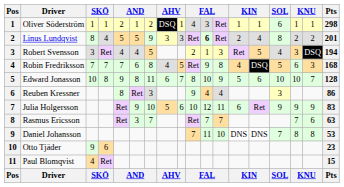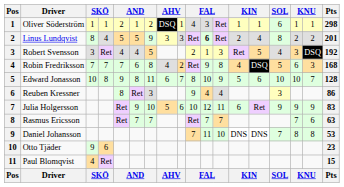 <table class="wikitable" style="font-size: 85%; text-align:center">
 <tr valign="top">
 <th valign="middle">Pos</th>
 <th valign="middle">Driver</th>
 <th colspan=2><a href='#'>SKÖ</a></th>
 <th colspan=3><a href='#'>AND</a></th>
 <th colspan=2><a href='#'>AHV</a></th>
 <th colspan=3><a href='#'>FAL</a></th>
 <th colspan=2><a href='#'>KIN</a></th>
 <th colspan=1><a href='#'>SOL</a></th>
 <th colspan=2><a href='#'>KNU</a></th>
 <th valign="middle">Pts</th>
 </tr>
 <tr>
 <th>1</th>
 <td align=left> Oliver Söderström</td>
 <td style="background:#ffffbf;">1</td>
 <td style="background:#ffffbf;">1</td>
 <td style="background:#ffffbf;">2</td>
 <td style="background:#ffffbf;">1</td>
 <td style="background:#ffffbf;">2</td>
 <td style="background:#000000; color:white;">DSQ</td>
 <td style="background:#ffffbf;">1</td>
 <td style="background:#dfdfdf;">4</td>
 <td style="background:#dfdfdf;">3</td>
 <td style="background:#efcfff;">Ret</td>
 <td style="background:#ffffbf;">1</td>
 <td style="background:#ffffbf;">1</td>
 <td style="background:#dfffdf;">6</td>
 <td style="background:#ffffbf;">1</td>
 <td style="background:#ffffbf;">1</td>
 <th>298</th>
 </tr>
 <tr>
 <th>2</th>
 <td align=left> <a href='#'>Linus Lundqvist</a></td>
 <td style="background:#dfffdf;">8</td>
 <td style="background:#dfdfdf;">4</td>
 <td style="background:#ffdf9f;">5</td>
 <td style="background:#ffdf9f;">5</td>
 <td style="background:#dfffdf;">9</td>
 <td style="background:#ffffbf;">3</td>
 <td style="background:#dfdfdf;">3</td>
 <td style="background:#efcfff;">Ret</td>
 <td style="background:#dfffdf;"><strong>6</strong></td>
 <td style="background:#efcfff;">Ret</td>
 <td style="background:#dfdfdf;">2</td>
 <td style="background:#dfdfdf;">4</td>
 <td style="background:#dfffdf;">8</td>
 <td style="background:#dfdfdf;">2</td>
 <td style="background:#dfdfdf;">2</td>
 <th>201</th>
 </tr>
 <tr>
 <th>3</th>
 <td align=left> Robert Svensson</td>
 <td style="background:#dfdfdf;">3</td>
 <td style="background:#efcfff;">Ret</td>
 <td style="background:#dfdfdf;">4</td>
 <td style="background:#dfdfdf;">4</td>
 <td style="background:#ffdf9f;">5</td>
 <td></td>
 <td></td>
 <td style="background:#ffffbf;">2</td>
 <td style="background:#ffffbf;">1</td>
 <td style="background:#ffffbf;">3</td>
 <td style="background:#efcfff;">Ret</td>
 <td style="background:#ffdf9f;">5</td>
 <td style="background:#dfdfdf;">4</td>
 <td style="background:#ffdf9f;">3</td>
 <td style="background:#000000; color:white;">DSQ</td>
-<th>194</th>
+<th>192</th>
 </tr>
 <tr>
 <th>4</th>
 <td align=left> Robin Fredriksson</td>
 <td style="background:#dfffdf;">7</td>
 <td style="background:#dfffdf;">7</td>
 <td style="background:#dfffdf;">7</td>
 <td style="background:#dfffdf;">6</td>
 <td style="background:#dfffdf;">8</td>
 <td style="background:#dfdfdf;">4</td>
-<td style="background:#ffdf9f;">5</td>
+<td style="background:#ffdf9f;">2</td>
 <td style="background:#efcfff;">Ret</td>
 <td style="background:#dfffdf;">9</td>
 <td style="background:#dfffdf;">8</td>
 <td style="background:#ffdf9f;">4</td>
 <td style="background:#000000; color:white;">DSQ</td>
 <td style="background:#ffdf9f;">5</td>
 <td style="background:#dfffdf;">6</td>
 <td style="background:#ffdf9f;">3</td>
 <th>168</th>
 </tr>
 <tr>
 <th>5</th>
 <td align=left> Edward Jonasson</td>
 <td style="background:#dfffdf;">10</td>
 <td style="background:#dfffdf;">8</td>
 <td style="background:#dfffdf;">9</td>
 <td style="background:#dfffdf;">8</td>
 <td style="background:#dfffdf;">11</td>
 <td style="background:#dfffdf;">6</td>
 <td style="background:#dfffdf;">7</td>
 <td style="background:#dfffdf;">8</td>
 <td style="background:#dfffdf;">10</td>
 <td style="background:#dfffdf;">9</td>
 <td style="background:#dfffdf;">5</td>
 <td style="background:#dfffdf;">6</td>
 <td style="background:#dfffdf;">10</td>
 <td style="background:#dfffdf;">10</td>
 <td style="background:#dfffdf;">7</td>
 <th>128</th>
 </tr>
 <tr>
 <th>6</th>
 <td align=left> Reuben Kressner</td>
 <td></td>
 <td></td>
 <td style="background:#dfffdf;">8</td>
 <td style="background:#efcfff;">Ret</td>
 <td style="background:#dfdfdf;">3</td>
 <td></td>
 <td></td>
 <td style="background:#dfffdf;">9</td>
 <td style="background:#ffdf9f;">4</td>
 <td style="background:#dfdfdf;">4</td>
 <td></td>
 <td></td>
 <td style="background:#ffffbf;">3</td>
 <td></td>
 <td></td>
 <th>86</th>
 </tr>
 <tr>
 <th>7</th>
 <td align=left> Julia Holgersson</td>
 <td></td>
 <td></td>
 <td style="background:#efcfff;">Ret</td>
 <td style="background:#dfffdf;">9</td>
 <td style="background:#dfffdf;">10</td>
 <td style="background:#ffdf9f;">5</td>
 <td style="background:#dfffdf;">6</td>
 <td style="background:#dfffdf;">10</td>
 <td style="background:#dfffdf;">12</td>
 <td style="background:#dfffdf;">11</td>
 <td style="background:#dfffdf;">6</td>
 <td style="background:#efcfff;">Ret</td>
 <td style="background:#dfffdf;">9</td>
 <td style="background:#dfffdf;">9</td>
 <td style="background:#dfffdf;">9</td>
 <th>83</th>
 </tr>
 <tr>
 <th>8</th>
 <td align=left> Rasmus Ericsson</td>
 <td></td>
 <td></td>
 <td style="background:#efcfff;">Ret</td>
-<td style="background:#dfffdf;">3</td>
+<td style="background:#dfffdf;">7</td>
 <td style="background:#dfffdf;">7</td>
 <td></td>
 <td></td>
 <td style="background:#efcfff;">Ret</td>
 <td style="background:#dfffdf;">7</td>
 <td style="background:#ffdf9f;">7</td>
 <td></td>
 <td></td>
 <td></td>
 <td style="background:#dfffdf;">7</td>
 <td style="background:#dfffdf;">6</td>
 <th>63</th>
 </tr>
 <tr>
 <th>9</th>
 <td align=left> Daniel Johansson</td>
 <td></td>
 <td></td>
 <td></td>
 <td></td>
 <td></td>
 <td></td>
 <td></td>
 <td style="background:#ffdf9f;">7</td>
 <td style="background:#dfffdf;">11</td>
 <td style="background:#dfffdf;">10</td>
 <td style="background:#ffffff;">DNS</td>
 <td style="background:#ffffff;">DNS</td>
 <td style="background:#dfffdf;">7</td>
 <td style="background:#dfffdf;">8</td>
 <td style="background:#dfffdf;">8</td>
 <th>53</th>
 </tr>
 <tr>
 <th>10</th>
 <td align=left> Otto Tjäder</td>
 <td style="background:#dfffdf;">9</td>
 <td style="background:#ffdf9f;">6</td>
 <td></td>
 <td></td>
 <td></td>
 <td></td>
 <td></td>
 <td></td>
 <td></td>
 <td></td>
 <td></td>
 <td></td>
 <td></td>
 <td></td>
 <td></td>
 <th>23</th>
 </tr>
 <tr>
 <th>11</th>
 <td align=left>  Paul Blomqvist</td>
 <td style="background:#ffdf9f;">4</td>
 <td style="background:#efcfff;">Ret</td>
 <td></td>
 <td></td>
 <td></td>
 <td></td>
 <td></td>
 <td></td>
 <td></td>
 <td></td>
 <td></td>
 <td></td>
 <td></td>
 <td></td>
 <td></td>
 <th>15</th>
 </tr>
 <tr valign="top">
 <th valign="middle">Pos</th>
 <th valign="middle">Driver</th>
 <th colspan=2><a href='#'>SKÖ</a></th>
 <th colspan=3><a href='#'>AND</a></th>
 <th colspan=2><a href='#'>AHV</a></th>
 <th colspan=3><a href='#'>FAL</a></th>
 <th colspan=2><a href='#'>KIN</a></th>
 <th colspan=1><a href='#'>SOL</a></th>
 <th colspan=2><a href='#'>KNU</a></th>
 <th valign="middle">Pts</th>
 </tr>
 </table>
